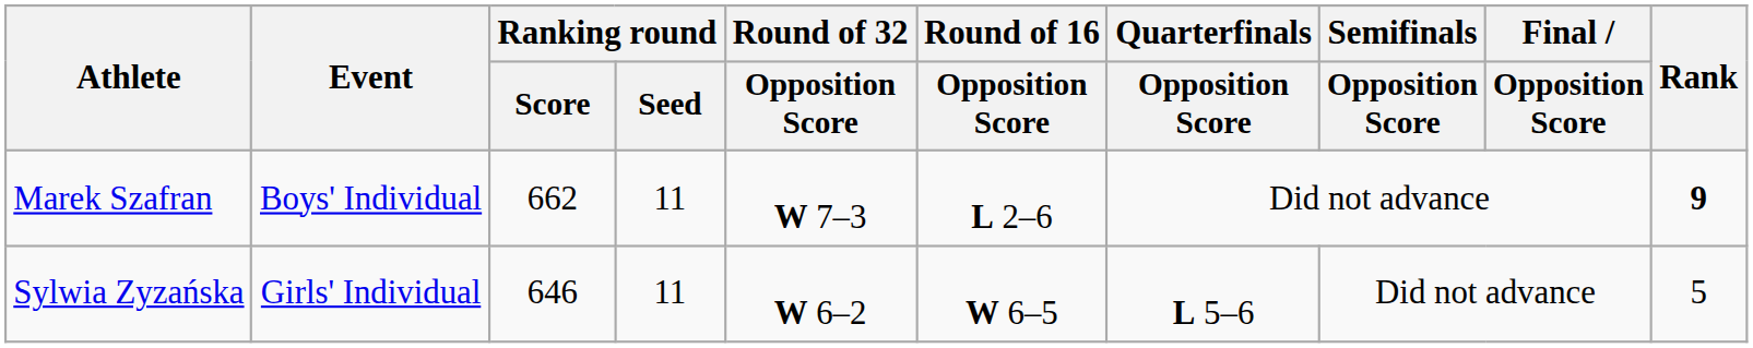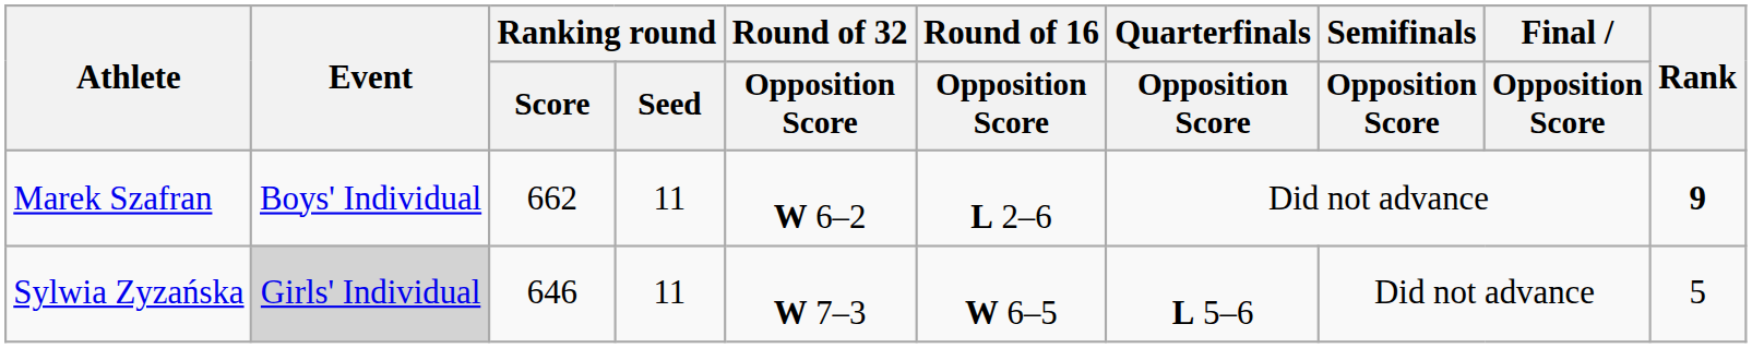 <table class="wikitable" style="font-size:90%;">
 <tr>
 <th rowspan="2">Athlete</th>
 <th rowspan="2">Event</th>
 <th colspan="2">Ranking round</th>
 <th>Round of 32</th>
 <th>Round of 16</th>
 <th>Quarterfinals</th>
 <th>Semifinals</th>
 <th>Final / </th>
 <th rowspan=2>Rank</th>
 </tr>
 <tr style="font-size:95%">
 <th>Score</th>
 <th>Seed</th>
 <th>Opposition<br>Score</th>
 <th>Opposition<br>Score</th>
 <th>Opposition<br>Score</th>
 <th>Opposition<br>Score</th>
 <th>Opposition<br>Score</th>
 </tr>
 <tr align=center>
 <td align=left><a href='#'>Marek Szafran</a></td>
 <td><a href='#'>Boys' Individual</a></td>
 <td>662</td>
 <td>11</td>
-<td><br><strong>W</strong> 7–3</td>
+<td><br><strong>W</strong> 6–2</td>
 <td><br><strong>L</strong> 2–6</td>
 <td colspan=3>Did not advance</td>
 <td><strong>9</strong></td>
 </tr>
 <tr align=center>
 <td align=left><a href='#'>Sylwia Zyzańska</a></td>
-<td><a href='#'>Girls' Individual</a></td>
+<td style="background: lightgrey;"><a href='#'>Girls' Individual</a></td>
 <td>646</td>
 <td>11</td>
-<td><br><strong>W</strong> 6–2</td>
+<td><br><strong>W</strong> 7–3</td>
 <td><br><strong>W</strong> 6–5</td>
 <td><br><strong>L</strong> 5–6</td>
 <td colspan=2>Did not advance</td>
 <td>5</td>
 </tr>
 </table>
